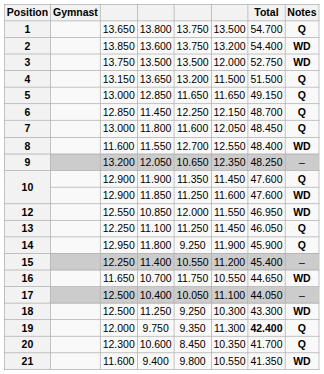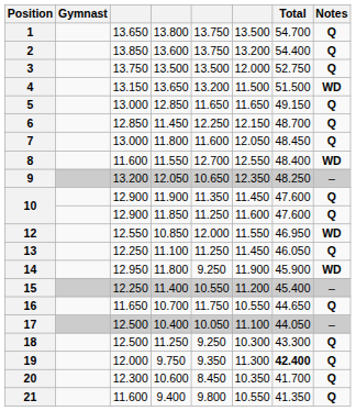 <table class="wikitable sortable" style="text-align:center; font-size:95%">
 <tr>
 <th scope=col>Position</th>
 <th scope=col>Gymnast</th>
 <th scope=col></th>
 <th scope=col></th>
 <th scope=col></th>
 <th scope=col></th>
 <th scope=col>Total</th>
 <th scope=col>Notes</th>
 </tr>
 <tr>
 <th scope=row>1</th>
 <td align=left></td>
 <td>13.650</td>
 <td>13.800</td>
 <td>13.750</td>
 <td>13.500</td>
 <td>54.700</td>
 <td><strong>Q</strong></td>
 </tr>
 <tr>
 <th scope=row>2</th>
 <td align=left></td>
 <td>13.850</td>
 <td>13.600</td>
 <td>13.750</td>
 <td>13.200</td>
 <td>54.400</td>
-<td> <strong>WD</strong></td>
+<td><strong>Q</strong></td>
 </tr>
 <tr>
 <th scope=row>3</th>
 <td align=left></td>
 <td>13.750</td>
 <td>13.500</td>
 <td>13.500</td>
 <td>12.000</td>
 <td>52.750</td>
-<td> <strong>WD</strong></td>
+<td><strong>Q</strong></td>
 </tr>
 <tr>
 <th scope=row>4</th>
 <td align=left></td>
 <td>13.150</td>
 <td>13.650</td>
 <td>13.200</td>
 <td>11.500</td>
 <td>51.500</td>
-<td><strong>Q</strong></td>
+<td> <strong>WD</strong></td>
 </tr>
 <tr>
 <th scope=row>5</th>
 <td align=left></td>
 <td>13.000</td>
 <td>12.850</td>
 <td>11.650</td>
 <td>11.650</td>
 <td>49.150</td>
 <td><strong>Q</strong></td>
 </tr>
 <tr>
 <th scope=row>6</th>
 <td align=left></td>
 <td>12.850</td>
 <td>11.450</td>
 <td>12.250</td>
 <td>12.150</td>
 <td>48.700</td>
 <td><strong>Q</strong></td>
 </tr>
 <tr>
 <th scope=row>7</th>
 <td align=left></td>
 <td>13.000</td>
 <td>11.800</td>
 <td>11.600</td>
 <td>12.050</td>
 <td>48.450</td>
 <td><strong>Q</strong></td>
 </tr>
 <tr>
 <th scope=row>8</th>
 <td align=left></td>
 <td>11.600</td>
 <td>11.550</td>
 <td>12.700</td>
 <td>12.550</td>
 <td>48.400</td>
 <td> <strong>WD</strong></td>
 </tr>
 <tr bgcolor="cccccc">
 <th scope=row>9</th>
 <td align=left></td>
 <td>13.200</td>
 <td>12.050</td>
 <td>10.650</td>
 <td>12.350</td>
 <td>48.250</td>
 <td>–</td>
 </tr>
 <tr>
 <th rowspan="2" scope=row>10</th>
 <td align=left></td>
 <td>12.900</td>
 <td>11.900</td>
 <td>11.350</td>
 <td>11.450</td>
 <td>47.600</td>
 <td><strong>Q</strong></td>
 </tr>
 <tr>
 <td align=left></td>
 <td>12.900</td>
 <td>11.850</td>
 <td>11.250</td>
 <td>11.600</td>
 <td>47.600</td>
-<td> <strong>WD</strong></td>
+<td><strong>Q</strong></td>
 </tr>
 <tr>
 <th scope=row>12</th>
 <td align=left></td>
 <td>12.550</td>
 <td>10.850</td>
 <td>12.000</td>
 <td>11.550</td>
 <td>46.950</td>
 <td> <strong>WD</strong></td>
 </tr>
 <tr>
 <th scope=row>13</th>
 <td align=left></td>
 <td>12.250</td>
 <td>11.100</td>
 <td>11.250</td>
 <td>11.450</td>
 <td>46.050</td>
 <td><strong>Q</strong></td>
 </tr>
 <tr>
 <th scope=row>14</th>
 <td align=left></td>
 <td>12.950</td>
 <td>11.800</td>
 <td>9.250</td>
 <td>11.900</td>
 <td>45.900</td>
-<td><strong>Q</strong></td>
+<td> <strong>WD</strong></td>
 </tr>
 <tr bgcolor="cccccc">
 <th scope=row>15</th>
 <td align=left></td>
 <td>12.250</td>
 <td>11.400</td>
 <td>10.550</td>
 <td>11.200</td>
 <td>45.400</td>
 <td>–</td>
 </tr>
 <tr>
 <th scope=row>16</th>
 <td align=left></td>
 <td>11.650</td>
 <td>10.700</td>
 <td>11.750</td>
 <td>10.550</td>
 <td>44.650</td>
-<td> <strong>WD</strong></td>
+<td><strong>Q</strong></td>
 </tr>
 <tr bgcolor="cccccc">
 <th scope=row>17</th>
 <td align=left></td>
 <td>12.500</td>
 <td>10.400</td>
 <td>10.050</td>
 <td>11.100</td>
 <td>44.050</td>
 <td>–</td>
 </tr>
 <tr>
 <th scope=row>18</th>
 <td align=left></td>
 <td>12.500</td>
 <td>11.250</td>
 <td>9.250</td>
 <td>10.300</td>
 <td>43.300</td>
-<td> <strong>WD</strong></td>
+<td><strong>Q</strong></td>
 </tr>
 <tr>
 <th scope=row>19</th>
 <td align=left></td>
 <td>12.000</td>
 <td>9.750</td>
 <td>9.350</td>
 <td>11.300</td>
 <td><strong>42.400</strong></td>
 <td><strong>Q</strong></td>
 </tr>
 <tr>
 <th scope=row>20</th>
 <td align=left></td>
 <td>12.300</td>
 <td>10.600</td>
 <td>8.450</td>
 <td>10.350</td>
 <td>41.700</td>
 <td><strong>Q</strong></td>
 </tr>
 <tr>
 <th scope=row>21</th>
 <td align=left></td>
 <td>11.600</td>
 <td>9.400</td>
 <td>9.800</td>
 <td>10.550</td>
 <td>41.350</td>
-<td> <strong>WD</strong></td>
+<td><strong>Q</strong></td>
 </tr>
 </table>
